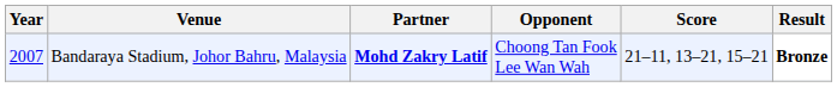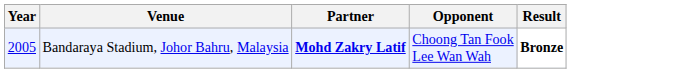 <table class="sortable wikitable" style="font-size: 90%;">
 <tr>
 <th>Year</th>
 <th>Venue</th>
 <th>Partner</th>
 <th>Opponent</th>
-<th>Score</th>
 <th>Result</th>
 </tr>
 <tr style="background:#ECF2FF">
-<td align="center"><a href='#'>2007</a></td>
+<td align="center"><a href='#'>2005</a></td>
 <td>Bandaraya Stadium, <a href='#'>Johor Bahru</a>, <a href='#'>Malaysia</a></td>
 <td><strong> <a href='#'>Mohd Zakry Latif</a></strong></td>
 <td> <a href='#'>Choong Tan Fook</a><br> <a href='#'>Lee Wan Wah</a></td>
-<td>21–11, 13–21, 15–21</td>
 <td style="text-align:left; background:white"> <strong>Bronze</strong></td>
 </tr>
 </table>
